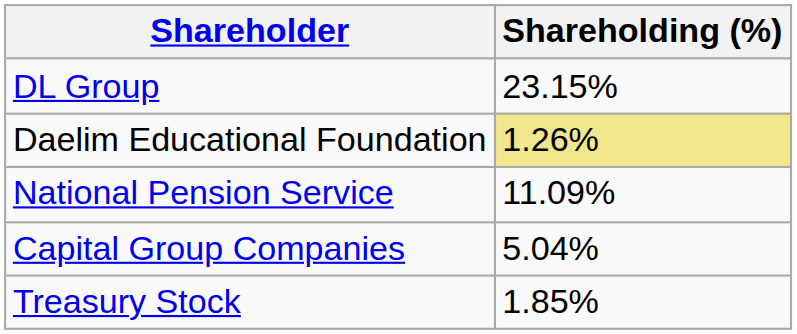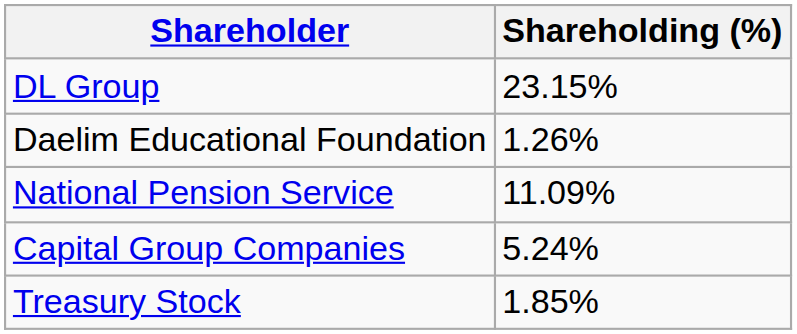 <table class="wikitable">
 <tr>
 <th><a href='#'>Shareholder</a></th>
 <th>Shareholding (%)</th>
 </tr>
 <tr>
 <td><a href='#'>DL Group</a></td>
 <td>23.15%</td>
 </tr>
 <tr>
 <td>Daelim Educational Foundation</td>
-<td style="background: khaki;">1.26%</td>
+<td>1.26%</td>
 </tr>
 <tr>
 <td><a href='#'>National Pension Service</a></td>
 <td>11.09%</td>
 </tr>
 <tr>
 <td><a href='#'>Capital Group Companies</a></td>
-<td>5.04%</td>
+<td>5.24%</td>
 </tr>
 <tr>
 <td><a href='#'>Treasury Stock</a></td>
 <td>1.85%</td>
 </tr>
 </table>
